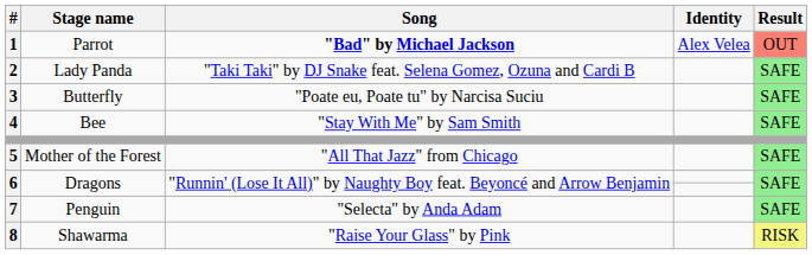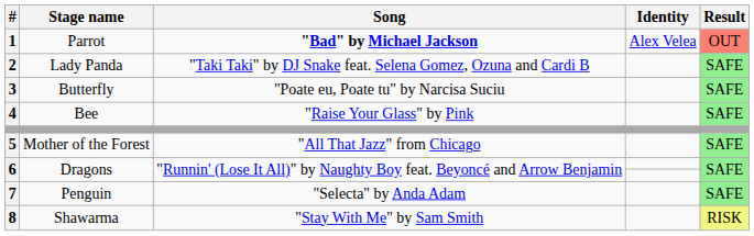 <table class="wikitable plainrowheaders" style="text-align: center;">
 <tr>
 <th>#</th>
 <th>Stage name</th>
 <th>Song</th>
 <th>Identity</th>
 <th>Result</th>
 </tr>
 <tr>
 <th>1</th>
 <td>Parrot</td>
 <td><strong>"<a href='#'>Bad</a>" by <a href='#'>Michael Jackson</a></strong></td>
 <td><a href='#'>Alex Velea</a></td>
 <td bgcolor=salmon>OUT</td>
 </tr>
 <tr>
 <th>2</th>
 <td>Lady Panda</td>
 <td>"<a href='#'>Taki Taki</a>" by <a href='#'>DJ Snake</a> feat. <a href='#'>Selena Gomez</a>, <a href='#'>Ozuna</a> and <a href='#'>Cardi B</a></td>
 <td></td>
 <td bgcolor=lightgreen>SAFE</td>
 </tr>
 <tr>
 <th>3</th>
 <td>Butterfly</td>
 <td>"Poate eu, Poate tu" by Narcisa Suciu</td>
 <td></td>
 <td bgcolor=lightgreen>SAFE</td>
 </tr>
 <tr>
 <th>4</th>
 <td>Bee</td>
-<td>"<a href='#'>Stay With Me</a>" by <a href='#'>Sam Smith</a></td>
+<td>"<a href='#'>Raise Your Glass</a>" by <a href='#'>Pink</a></td>
 <td></td>
 <td bgcolor=lightgreen>SAFE</td>
 </tr>
 <tr>
 <td colspan="5" style="background:darkgray"></td>
 </tr>
 <tr>
 <th>5</th>
 <td>Mother of the Forest</td>
 <td>"<a href='#'>All That Jazz</a>" from <a href='#'>Chicago</a></td>
 <td></td>
 <td bgcolor=lightgreen>SAFE</td>
 </tr>
 <tr>
 <th rowspan="2">6</th>
 <td rowspan="2">Dragons</td>
 <td rowspan="2">"<a href='#'>Runnin' (Lose It All)</a>" by <a href='#'>Naughty Boy</a> feat. <a href='#'>Beyoncé</a> and <a href='#'>Arrow Benjamin</a></td>
 <td></td>
 <td rowspan="2" bgcolor=lightgreen>SAFE</td>
 </tr>
 <tr>
 <td></td>
 </tr>
 <tr>
 <th>7</th>
 <td>Penguin</td>
 <td>"Selecta" by <a href='#'>Anda Adam</a></td>
 <td></td>
 <td bgcolor=lightgreen>SAFE</td>
 </tr>
 <tr>
 <th>8</th>
 <td>Shawarma</td>
-<td>"<a href='#'>Raise Your Glass</a>" by <a href='#'>Pink</a></td>
+<td>"<a href='#'>Stay With Me</a>" by <a href='#'>Sam Smith</a></td>
 <td></td>
 <td bgcolor="#F3F781">RISK</td>
 </tr>
 </table>
